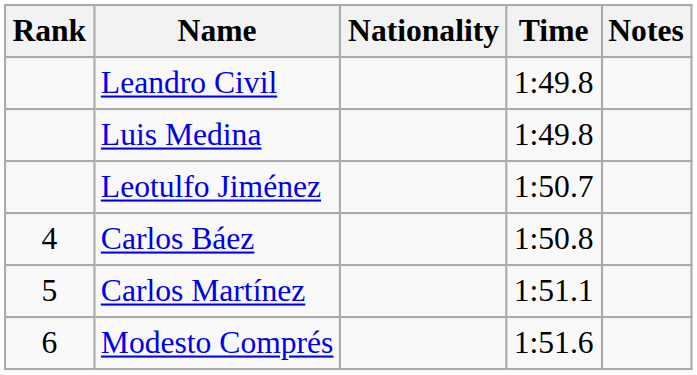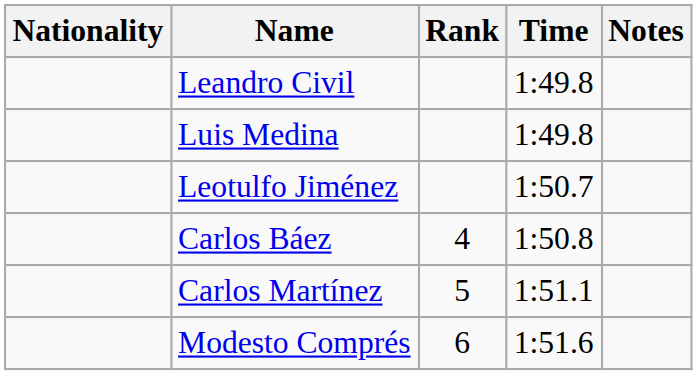 <table class="wikitable sortable" style="text-align:center;font-size:95%">
 <tr>
+<th>Nationality</th>
+<th>Name</th>
 <th>Rank</th>
-<th>Name</th>
-<th>Nationality</th>
 <th>Time</th>
 <th>Notes</th>
 </tr>
 <tr>
+<td align=left></td>
+<td align=left><a href='#'>Leandro Civil</a></td>
 <td></td>
-<td align=left><a href='#'>Leandro Civil</a></td>
-<td align=left></td>
 <td>1:49.8</td>
 <td></td>
 </tr>
 <tr>
+<td align=left></td>
+<td align=left><a href='#'>Luis Medina</a></td>
 <td></td>
-<td align=left><a href='#'>Luis Medina</a></td>
-<td align=left></td>
 <td>1:49.8</td>
 <td></td>
 </tr>
 <tr>
+<td align=left></td>
+<td align=left><a href='#'>Leotulfo Jiménez</a></td>
 <td></td>
-<td align=left><a href='#'>Leotulfo Jiménez</a></td>
-<td align=left></td>
 <td>1:50.7</td>
 <td></td>
 </tr>
 <tr>
+<td align=left></td>
+<td align=left><a href='#'>Carlos Báez</a></td>
 <td>4</td>
-<td align=left><a href='#'>Carlos Báez</a></td>
-<td align=left></td>
 <td>1:50.8</td>
 <td></td>
 </tr>
 <tr>
+<td align=left></td>
+<td align=left><a href='#'>Carlos Martínez</a></td>
 <td>5</td>
-<td align=left><a href='#'>Carlos Martínez</a></td>
-<td align=left></td>
 <td>1:51.1</td>
 <td></td>
 </tr>
 <tr>
+<td align=left></td>
+<td align=left><a href='#'>Modesto Comprés</a></td>
 <td>6</td>
-<td align=left><a href='#'>Modesto Comprés</a></td>
-<td align=left></td>
 <td>1:51.6</td>
 <td></td>
 </tr>
 </table>
